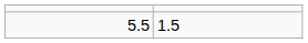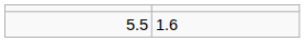 <table class="wikitable">
 <tr>
 <td align=center width=140></td>
 <td align=center width=140></td>
 </tr>
 <tr>
 <td align=right>5.5</td>
-<td>1.5</td>
+<td>1.6</td>
 </tr>
 </table>
